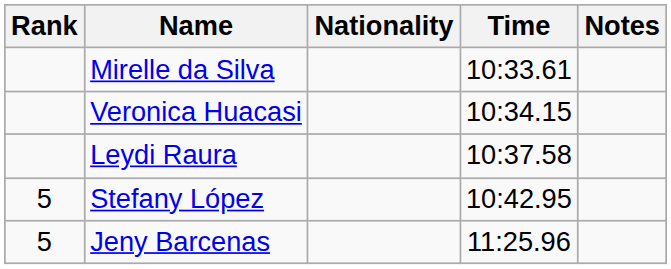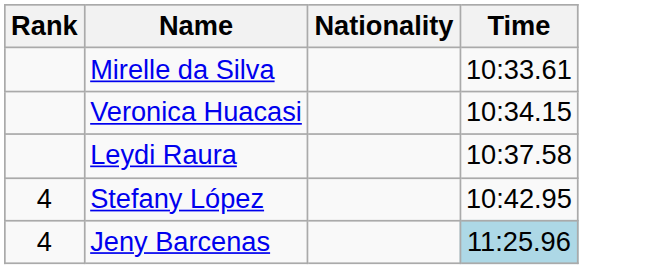 <table class="wikitable sortable" style="text-align:center">
 <tr>
 <th>Rank</th>
 <th>Name</th>
 <th>Nationality</th>
 <th>Time</th>
-<th>Notes</th>
 </tr>
 <tr>
 <td></td>
 <td align=left><a href='#'>Mirelle da Silva</a></td>
 <td align=left></td>
 <td>10:33.61</td>
-<td></td>
 </tr>
 <tr>
 <td></td>
 <td align=left><a href='#'>Veronica Huacasi</a></td>
 <td align=left></td>
 <td>10:34.15</td>
-<td></td>
 </tr>
 <tr>
 <td></td>
 <td align=left><a href='#'>Leydi Raura</a></td>
 <td align=left></td>
 <td>10:37.58</td>
-<td></td>
 </tr>
 <tr>
-<td>5</td>
+<td>4</td>
 <td align=left><a href='#'>Stefany López</a></td>
 <td align=left></td>
 <td>10:42.95</td>
-<td></td>
 </tr>
 <tr>
-<td>5</td>
+<td>4</td>
 <td align=left><a href='#'>Jeny Barcenas</a></td>
 <td align=left></td>
-<td>11:25.96</td>
-<td></td>
+<td style="background: lightblue;">11:25.96</td>
 </tr>
 </table>
